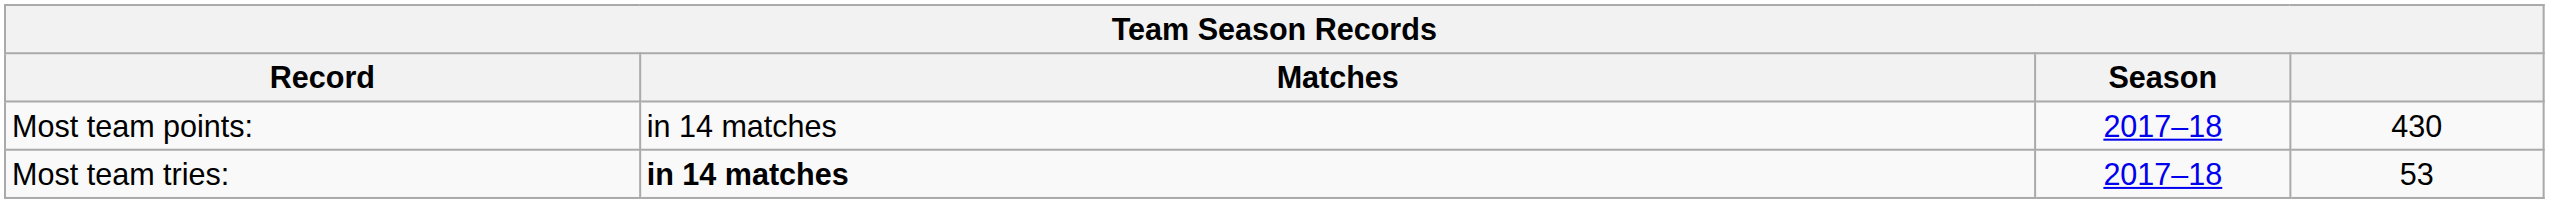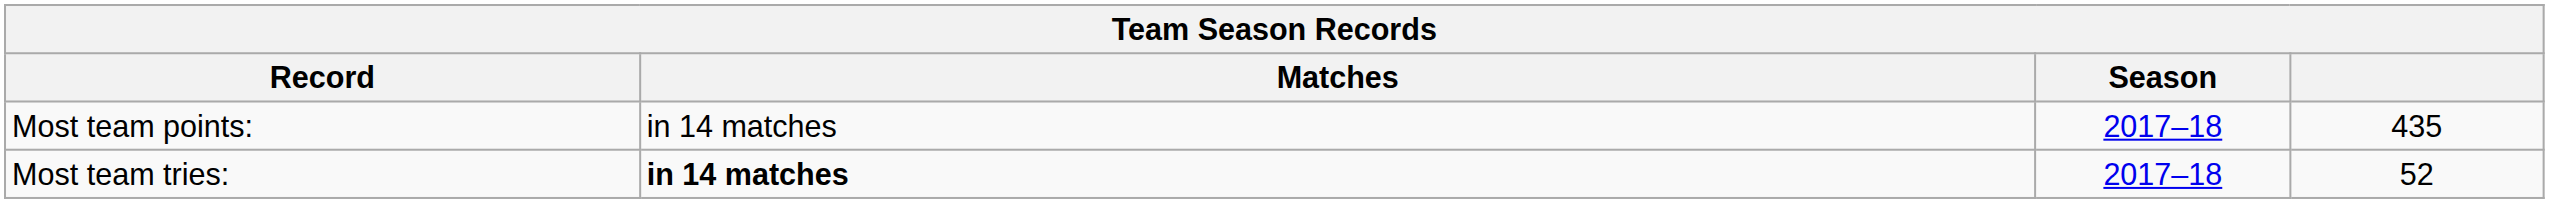 <table class="wikitable collapsible" style="text-align:left; font-size:95%; width:100%;">
 <tr>
 <th colspan="4">Team Season Records</th>
 </tr>
 <tr>
 <th style="width:25%;">Record</th>
 <th style="width:55%;">Matches</th>
 <th style="width:10%;">Season</th>
 <th style="width:10%;"><br></th>
 </tr>
 <tr>
 <td>Most team points:</td>
 <td>in 14 matches</td>
 <td style="text-align:center"><a href='#'>2017–18</a></td>
-<td style="text-align:center">430</td>
+<td style="text-align:center">435</td>
 </tr>
 <tr>
 <td>Most team tries:</td>
 <td><strong>in 14 matches</strong></td>
 <td style="text-align:center"><a href='#'>2017–18</a></td>
-<td style="text-align:center">53</td>
+<td style="text-align:center">52</td>
 </tr>
 </table>
